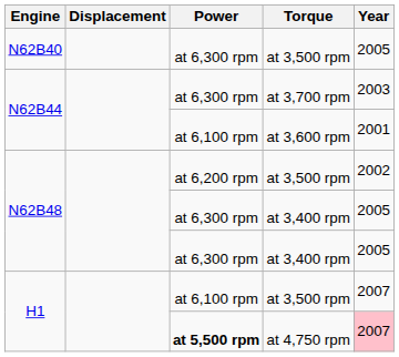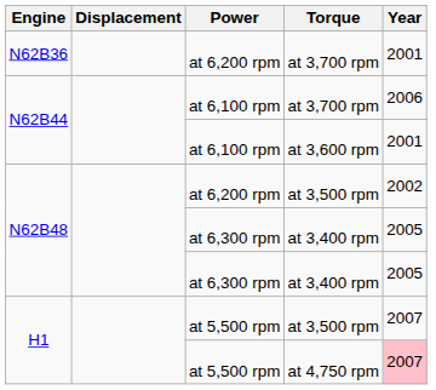 <table class="wikitable sortable" style="text-align: center;">
 <tr>
 <th>Engine</th>
 <th>Displacement</th>
 <th>Power</th>
 <th>Torque</th>
 <th>Year</th>
 </tr>
 <tr>
-<td><a href='#'>N62B40</a></td>
+<td><a href='#'>N62B36</a></td>
 <td></td>
-<td> <br> at 6,300 rpm</td>
-<td> <br> at 3,500 rpm</td>
-<td>2005</td>
+<td> <br> at 6,200 rpm</td>
+<td> <br> at 3,700 rpm</td>
+<td>2001</td>
 </tr>
 <tr>
 <td rowspan=2><a href='#'>N62B44</a></td>
 <td rowspan=2></td>
-<td> <br> at 6,300 rpm</td>
+<td> <br> at 6,100 rpm</td>
 <td> <br> at 3,700 rpm</td>
-<td>2003</td>
+<td>2006</td>
 </tr>
 <tr>
 <td> <br> at 6,100 rpm</td>
 <td> <br> at 3,600 rpm</td>
 <td>2001</td>
 </tr>
 <tr>
 <td rowspan="3"><a href='#'>N62B48</a></td>
 <td rowspan="3"></td>
 <td> <br> at 6,200 rpm</td>
 <td> <br> at 3,500 rpm</td>
 <td>2002</td>
 </tr>
 <tr>
 <td> <br> at 6,300 rpm</td>
 <td> <br> at 3,400 rpm</td>
 <td>2005</td>
 </tr>
 <tr>
 <td> <br> at 6,300 rpm</td>
 <td> <br> at 3,400 rpm</td>
 <td>2005</td>
 </tr>
 <tr>
 <td rowspan="2"><a href='#'>H1</a></td>
 <td rowspan="2"></td>
-<td> <br> at 6,100 rpm</td>
+<td> <br> at 5,500 rpm</td>
 <td> <br> at 3,500 rpm</td>
 <td>2007</td>
 </tr>
 <tr>
-<td><strong> <br> at 5,500 rpm</strong></td>
+<td> <br> at 5,500 rpm</td>
 <td> <br> at 4,750 rpm</td>
 <td style="background: pink;">2007</td>
 </tr>
 </table>
